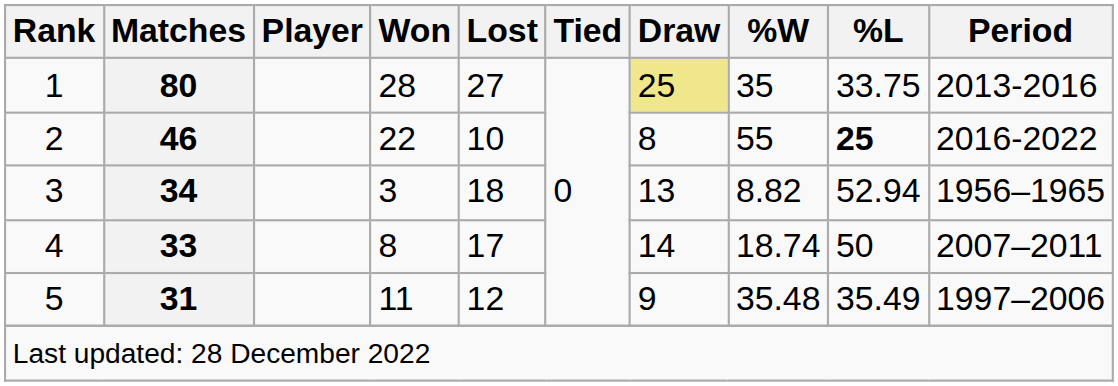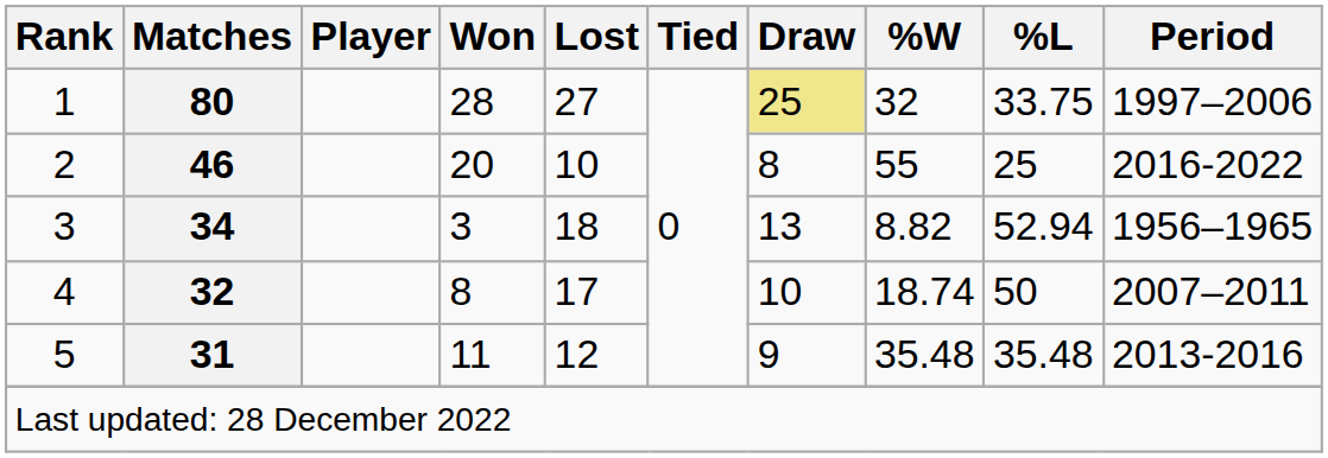 <table class="wikitable plainrowheaders sortable">
 <tr>
 <th scope=col>Rank</th>
 <th scope=col>Matches</th>
 <th scope=col>Player</th>
 <th scope=col>Won</th>
 <th scope=col>Lost</th>
 <th scope=col>Tied</th>
 <th scope=col>Draw</th>
 <th scope=col>%W</th>
 <th scope=col>%L</th>
 <th scope=col>Period</th>
 </tr>
 <tr>
 <td align=center>1</td>
 <th scope=row style=text-align:center;>80</th>
 <td></td>
 <td>28</td>
 <td>27</td>
 <td rowspan=5>0</td>
 <td style="background: khaki;">25</td>
-<td>35</td>
+<td>32</td>
 <td>33.75</td>
-<td>2013-2016</td>
+<td>1997–2006</td>
 </tr>
 <tr>
 <td align=center>2</td>
 <th scope=row style=text-align:center;>46</th>
 <td></td>
-<td>22</td>
+<td>20</td>
 <td>10</td>
 <td>8</td>
 <td>55</td>
-<td><strong>25</strong></td>
+<td>25</td>
 <td>2016-2022</td>
 </tr>
 <tr>
 <td align=center>3</td>
 <th scope=row style=text-align:center;>34</th>
 <td></td>
 <td>3</td>
 <td>18</td>
 <td>13</td>
 <td>8.82</td>
 <td>52.94</td>
 <td>1956–1965</td>
 </tr>
 <tr>
 <td align=center>4</td>
-<th scope=row style=text-align:center;>33</th>
+<th scope=row style=text-align:center;>32</th>
 <td></td>
 <td>8</td>
 <td>17</td>
-<td>14</td>
+<td>10</td>
 <td>18.74</td>
 <td>50</td>
 <td>2007–2011</td>
 </tr>
 <tr>
 <td align=center>5</td>
 <th scope=row style=text-align:center;>31</th>
 <td></td>
 <td>11</td>
 <td>12</td>
 <td>9</td>
 <td>35.48</td>
-<td>35.49</td>
-<td>1997–2006</td>
+<td>35.48</td>
+<td>2013-2016</td>
 </tr>
 <tr>
 </tr>
 <tr class=sortbottom>
 <td colspan=10><small>Last updated: 28 December 2022</small></td>
 </tr>
 </table>
